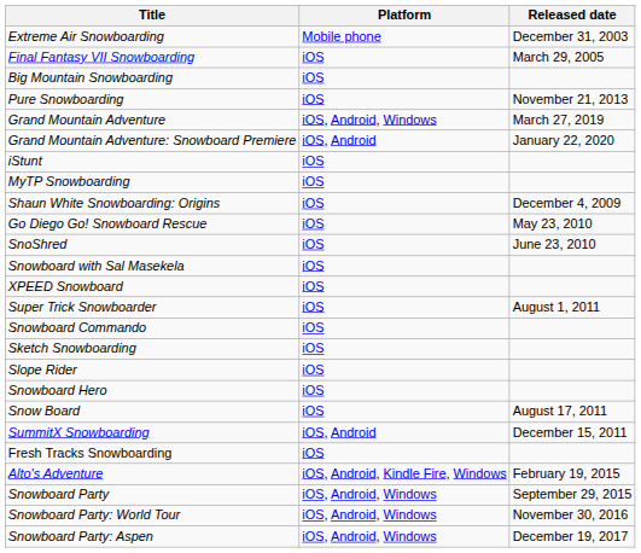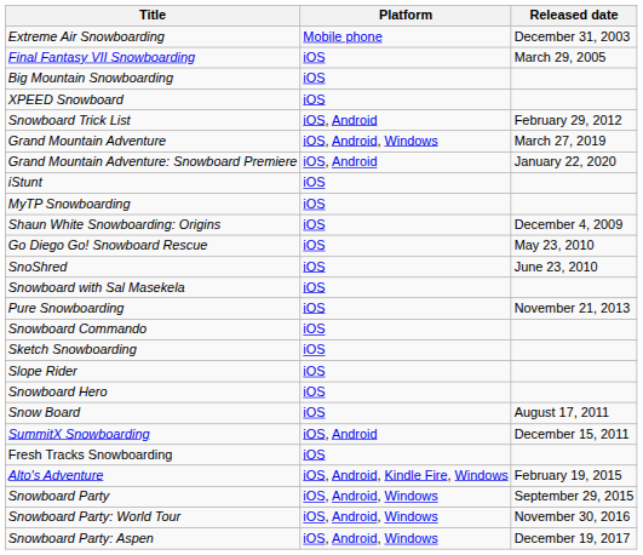 <table class="wikitable sortable collapsible" border="1" cellpadding="2">
 <tr>
 <th scope="col">Title</th>
 <th scope="col">Platform</th>
 <th scope="col">Released date</th>
 </tr>
 <tr>
 <td><em>Extreme Air Snowboarding</em></td>
 <td><a href='#'>Mobile phone</a></td>
 <td>December 31, 2003</td>
 </tr>
 <tr>
 <td><em><a href='#'>Final Fantasy VII Snowboarding</a></em></td>
 <td><a href='#'>iOS</a></td>
 <td>March 29, 2005</td>
 </tr>
 <tr>
 <td><em>Big Mountain Snowboarding</em></td>
 <td><a href='#'>iOS</a></td>
 <td></td>
 </tr>
 <tr>
-<td><em>Pure Snowboarding</em></td>
+<td><em>XPEED Snowboard</em></td>
 <td><a href='#'>iOS</a></td>
-<td>November 21, 2013</td>
+<td></td>
+</tr>
+<tr>
+<td><em>Snowboard Trick List</em></td>
+<td><a href='#'>iOS</a>,  <a href='#'>Android</a></td>
+<td>February 29, 2012</td>
 </tr>
 <tr>
 <td><em>Grand Mountain Adventure</em></td>
 <td><a href='#'>iOS</a>,  <a href='#'>Android</a>, <a href='#'>Windows</a></td>
 <td>March 27, 2019</td>
 </tr>
 <tr>
 <td><em>Grand Mountain Adventure: Snowboard Premiere</em></td>
 <td><a href='#'>iOS</a>, <a href='#'>Android</a></td>
 <td>January 22, 2020</td>
 </tr>
 <tr>
 <td><em>iStunt</em></td>
 <td><a href='#'>iOS</a></td>
 <td></td>
 </tr>
 <tr>
 <td><em>MyTP Snowboarding</em></td>
 <td><a href='#'>iOS</a></td>
 <td></td>
 </tr>
 <tr>
 <td><em>Shaun White Snowboarding: Origins</em></td>
 <td><a href='#'>iOS</a></td>
 <td>December 4, 2009</td>
 </tr>
 <tr>
 <td><em>Go Diego Go! Snowboard Rescue</em></td>
 <td><a href='#'>iOS</a></td>
 <td>May 23, 2010</td>
 </tr>
 <tr>
 <td><em>SnoShred</em></td>
 <td><a href='#'>iOS</a></td>
 <td>June 23, 2010</td>
 </tr>
 <tr>
 <td><em>Snowboard with Sal Masekela</em></td>
 <td><a href='#'>iOS</a></td>
 <td></td>
 </tr>
 <tr>
-<td><em>XPEED Snowboard</em></td>
+<td><em>Pure Snowboarding</em></td>
 <td><a href='#'>iOS</a></td>
-<td></td>
-</tr>
-<tr>
-<td><em>Super Trick Snowboarder</em></td>
-<td><a href='#'>iOS</a></td>
-<td>August 1, 2011</td>
+<td>November 21, 2013</td>
 </tr>
 <tr>
 <td><em>Snowboard Commando</em></td>
 <td><a href='#'>iOS</a></td>
 <td></td>
 </tr>
 <tr>
 <td><em>Sketch Snowboarding</em></td>
 <td><a href='#'>iOS</a></td>
 <td></td>
 </tr>
 <tr>
 <td><em>Slope Rider</em></td>
 <td><a href='#'>iOS</a></td>
 <td></td>
 </tr>
 <tr>
 <td><em>Snowboard Hero</em></td>
 <td><a href='#'>iOS</a></td>
 <td></td>
 </tr>
 <tr>
 <td><em>Snow Board</em></td>
 <td><a href='#'>iOS</a></td>
 <td>August 17, 2011</td>
 </tr>
 <tr>
 <td><em><a href='#'>SummitX Snowboarding</a></em></td>
 <td><a href='#'>iOS</a>,  <a href='#'>Android</a></td>
 <td>December 15, 2011</td>
 </tr>
 <tr>
 <td>Fresh Tracks Snowboarding</td>
 <td><a href='#'>iOS</a></td>
 <td></td>
 </tr>
 <tr>
 <td><em><a href='#'>Alto's Adventure</a></em></td>
 <td><a href='#'>iOS</a>,  <a href='#'>Android</a>, <a href='#'>Kindle Fire</a>, <a href='#'>Windows</a></td>
 <td>February 19, 2015</td>
 </tr>
 <tr>
 <td><em>Snowboard Party</em></td>
 <td><a href='#'>iOS</a>,  <a href='#'>Android</a>, <a href='#'>Windows</a></td>
 <td>September 29, 2015</td>
 </tr>
 <tr>
 <td><em>Snowboard Party: World Tour</em></td>
 <td><a href='#'>iOS</a>,  <a href='#'>Android</a>, <a href='#'>Windows</a></td>
 <td>November 30, 2016</td>
 </tr>
 <tr>
 <td><em>Snowboard Party: Aspen</em></td>
 <td><a href='#'>iOS</a>,  <a href='#'>Android</a>, <a href='#'>Windows</a></td>
 <td>December 19, 2017</td>
 </tr>
 </table>
